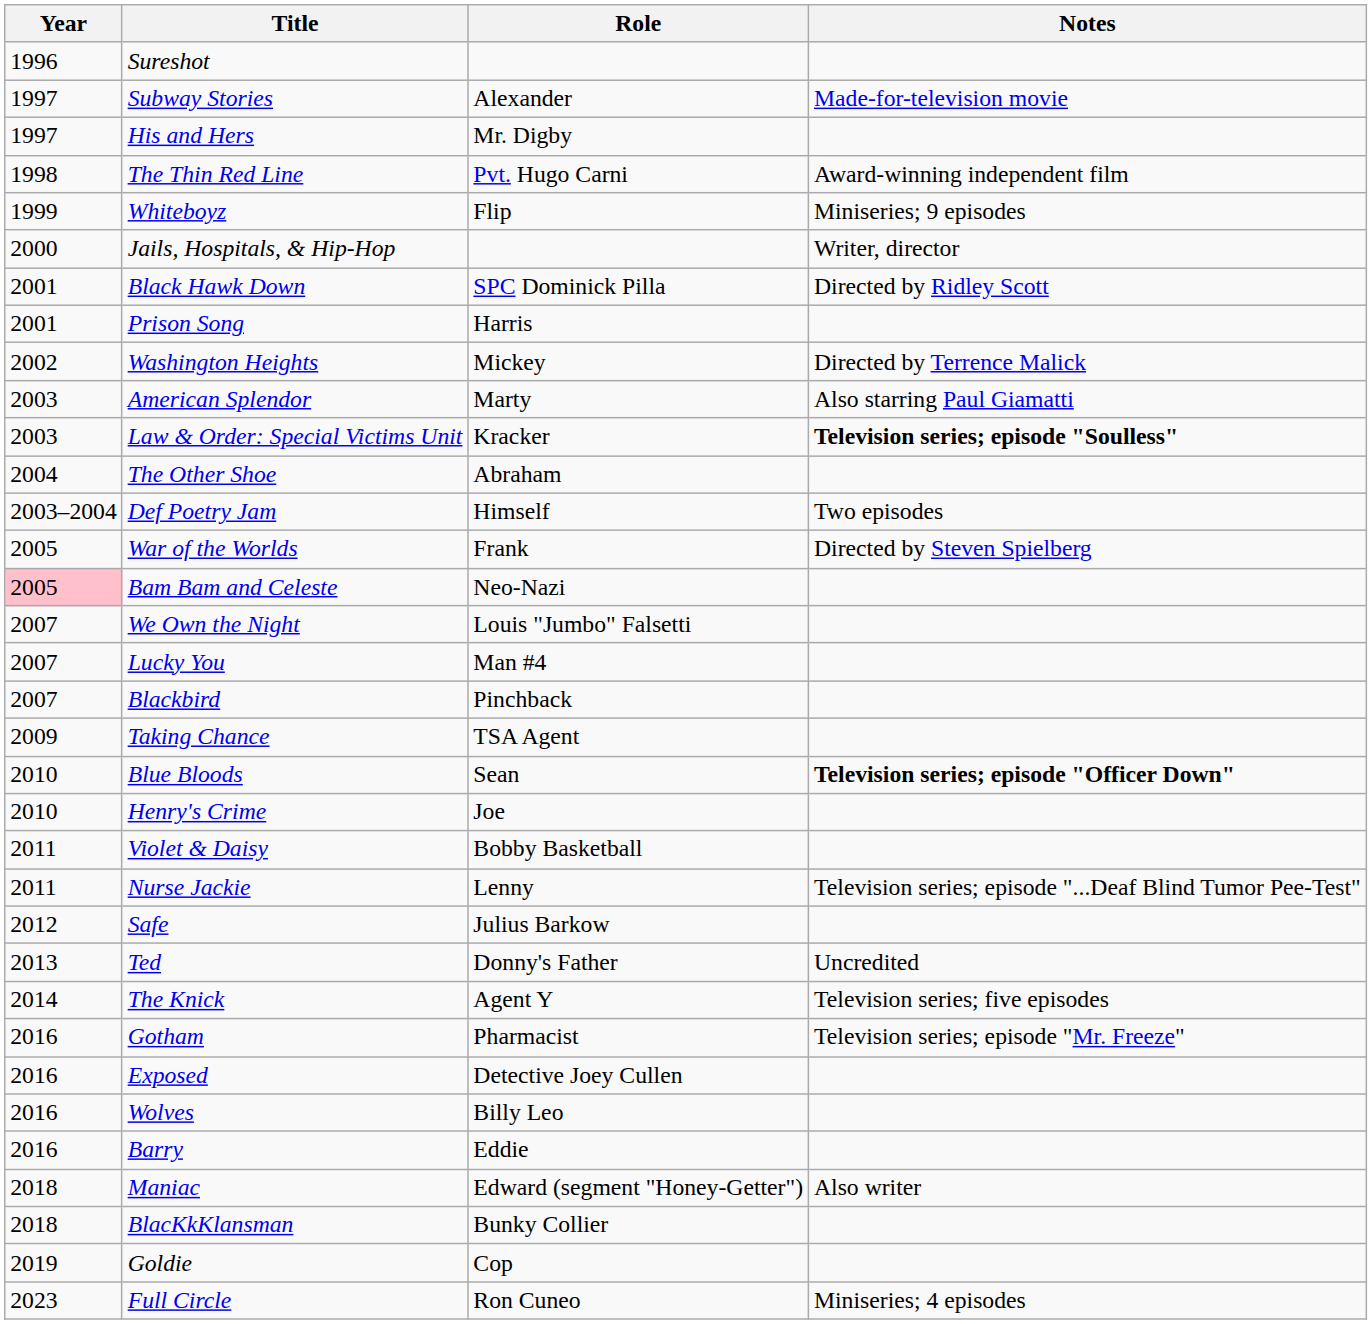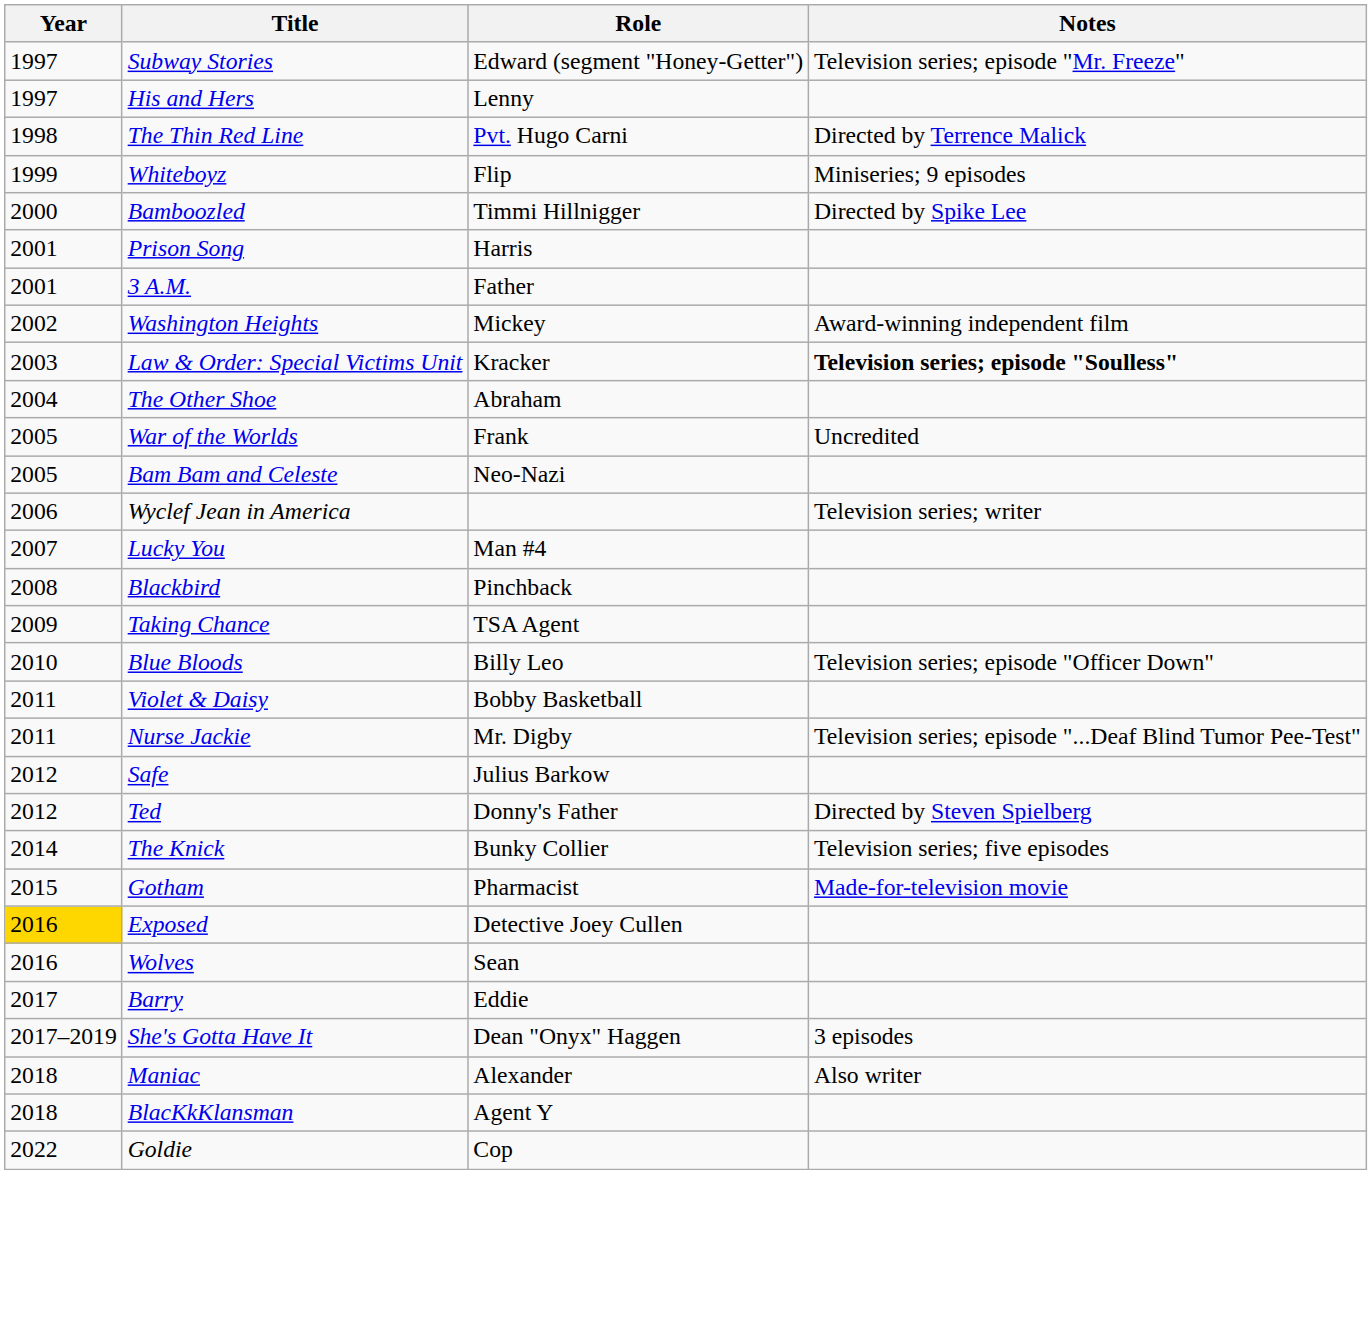 <table class="wikitable sortable">
 <tr>
 <th>Year</th>
 <th>Title</th>
 <th>Role</th>
 <th class="unsortable">Notes</th>
 </tr>
 <tr>
-<td>1996</td>
-<td><em>Sureshot</em></td>
-<td></td>
-<td></td>
-</tr>
-<tr>
 <td>1997</td>
 <td><em><a href='#'>Subway Stories</a></em></td>
-<td>Alexander</td>
-<td><a href='#'>Made-for-television movie</a></td>
+<td>Edward (segment "Honey-Getter")</td>
+<td>Television series; episode "<a href='#'>Mr. Freeze</a>"</td>
 </tr>
 <tr>
 <td>1997</td>
 <td><em><a href='#'>His and Hers</a></em></td>
-<td>Mr. Digby</td>
+<td>Lenny</td>
 <td></td>
 </tr>
 <tr>
 <td>1998</td>
 <td><em><a href='#'>The Thin Red Line</a></em></td>
 <td><a href='#'>Pvt.</a> Hugo Carni</td>
-<td>Award-winning independent film</td>
+<td>Directed by <a href='#'>Terrence Malick</a></td>
 </tr>
 <tr>
 <td>1999</td>
 <td><em><a href='#'>Whiteboyz</a></em></td>
 <td>Flip</td>
 <td>Miniseries; 9 episodes</td>
 </tr>
 <tr>
 <td>2000</td>
-<td><em>Jails, Hospitals, & Hip-Hop</em></td>
-<td></td>
-<td>Writer, director</td>
-</tr>
-<tr>
-<td>2001</td>
-<td><em><a href='#'>Black Hawk Down</a></em></td>
-<td><a href='#'>SPC</a> Dominick Pilla</td>
-<td>Directed by <a href='#'>Ridley Scott</a></td>
+<td><em><a href='#'>Bamboozled</a></em></td>
+<td>Timmi Hillnigger</td>
+<td>Directed by <a href='#'>Spike Lee</a></td>
 </tr>
 <tr>
 <td>2001</td>
 <td><em><a href='#'>Prison Song</a></em></td>
 <td>Harris</td>
 <td></td>
 </tr>
 <tr>
+<td>2001</td>
+<td><em><a href='#'>3 A.M.</a></em></td>
+<td>Father</td>
+<td></td>
+</tr>
+<tr>
 <td>2002</td>
 <td><em><a href='#'>Washington Heights</a></em></td>
 <td>Mickey</td>
-<td>Directed by <a href='#'>Terrence Malick</a></td>
-</tr>
-<tr>
-<td>2003</td>
-<td><em><a href='#'>American Splendor</a></em></td>
-<td>Marty</td>
-<td>Also starring <a href='#'>Paul Giamatti</a></td>
+<td>Award-winning independent film</td>
 </tr>
 <tr>
 <td>2003</td>
 <td><em><a href='#'>Law & Order: Special Victims Unit</a></em></td>
 <td>Kracker</td>
 <td><strong>Television series; episode "Soulless"</strong></td>
 </tr>
 <tr>
 <td>2004</td>
 <td><em><a href='#'>The Other Shoe</a></em></td>
 <td>Abraham</td>
 <td></td>
 </tr>
 <tr>
-<td>2003–2004</td>
-<td><em><a href='#'>Def Poetry Jam</a></em></td>
-<td>Himself</td>
-<td>Two episodes</td>
+<td>2005</td>
+<td><em><a href='#'>War of the Worlds</a></em></td>
+<td>Frank</td>
+<td>Uncredited</td>
 </tr>
 <tr>
 <td>2005</td>
-<td><em><a href='#'>War of the Worlds</a></em></td>
-<td>Frank</td>
-<td>Directed by <a href='#'>Steven Spielberg</a></td>
-</tr>
-<tr>
-<td style="background: pink;">2005</td>
 <td><em><a href='#'>Bam Bam and Celeste</a></em></td>
 <td>Neo-Nazi</td>
 <td></td>
 </tr>
-<tr>
-<td>2007</td>
-<td><em><a href='#'>We Own the Night</a></em></td>
-<td>Louis "Jumbo" Falsetti</td>
+<tr '>
+<td>2006</td>
+<td><em>Wyclef Jean in America</em></td>
 <td></td>
+<td>Television series; writer</td>
 </tr>
 <tr>
 <td>2007</td>
 <td><em><a href='#'>Lucky You</a></em></td>
 <td>Man #4</td>
 <td></td>
 </tr>
 <tr>
-<td>2007</td>
+<td>2008</td>
 <td><em><a href='#'>Blackbird</a></em></td>
 <td>Pinchback</td>
 <td></td>
 </tr>
 <tr>
 <td>2009</td>
 <td><em><a href='#'>Taking Chance</a></em></td>
 <td>TSA Agent</td>
 <td></td>
 </tr>
 <tr>
 <td>2010</td>
 <td><em><a href='#'>Blue Bloods</a></em></td>
-<td>Sean</td>
-<td><strong>Television series; episode "Officer Down"</strong></td>
-</tr>
-<tr>
-<td>2010</td>
-<td><em><a href='#'>Henry's Crime</a></em></td>
-<td>Joe</td>
-<td></td>
+<td>Billy Leo</td>
+<td>Television series; episode "Officer Down"</td>
 </tr>
 <tr>
 <td>2011</td>
 <td><em><a href='#'>Violet & Daisy</a></em></td>
 <td>Bobby Basketball</td>
 <td></td>
 </tr>
 <tr>
 <td>2011</td>
 <td><em><a href='#'>Nurse Jackie</a></em></td>
-<td>Lenny</td>
+<td>Mr. Digby</td>
 <td>Television series; episode "...Deaf Blind Tumor Pee-Test"</td>
 </tr>
 <tr>
 <td>2012</td>
 <td><em><a href='#'>Safe</a></em></td>
 <td>Julius Barkow</td>
 <td></td>
 </tr>
 <tr>
-<td>2013</td>
+<td>2012</td>
 <td><em><a href='#'>Ted</a></em></td>
 <td>Donny's Father</td>
-<td>Uncredited</td>
+<td>Directed by <a href='#'>Steven Spielberg</a></td>
 </tr>
 <tr>
 <td>2014</td>
 <td><em><a href='#'>The Knick</a></em></td>
-<td>Agent Y</td>
+<td>Bunky Collier</td>
 <td>Television series; five episodes</td>
 </tr>
 <tr>
-<td>2016</td>
+<td>2015</td>
 <td><em><a href='#'>Gotham</a></em></td>
 <td>Pharmacist</td>
-<td>Television series; episode "<a href='#'>Mr. Freeze</a>"</td>
+<td><a href='#'>Made-for-television movie</a></td>
 </tr>
 <tr>
-<td>2016</td>
+<td style="background: gold;">2016</td>
 <td><em><a href='#'>Exposed</a></em></td>
 <td>Detective Joey Cullen</td>
 <td></td>
 </tr>
 <tr>
 <td>2016</td>
 <td><em><a href='#'>Wolves</a></em></td>
-<td>Billy Leo</td>
+<td>Sean</td>
 <td></td>
 </tr>
 <tr>
-<td>2016</td>
+<td>2017</td>
 <td><em><a href='#'>Barry</a></em></td>
 <td>Eddie</td>
 <td></td>
 </tr>
 <tr>
+<td>2017–2019</td>
+<td><em><a href='#'>She's Gotta Have It</a></em></td>
+<td>Dean "Onyx" Haggen</td>
+<td>3 episodes</td>
+</tr>
+<tr>
 <td>2018</td>
 <td><em><a href='#'>Maniac</a></em></td>
-<td>Edward (segment "Honey-Getter")</td>
+<td>Alexander</td>
 <td>Also writer</td>
 </tr>
 <tr>
 <td>2018</td>
 <td><em><a href='#'>BlacKkKlansman</a></em></td>
-<td>Bunky Collier</td>
+<td>Agent Y</td>
 <td></td>
 </tr>
 <tr>
-<td>2019</td>
+<td>2022</td>
 <td><em>Goldie</em></td>
 <td>Cop</td>
 <td></td>
 </tr>
-<tr>
-<td>2023</td>
-<td><em><a href='#'>Full Circle</a></em></td>
-<td>Ron Cuneo</td>
-<td>Miniseries; 4 episodes</td>
-</tr>
 </table>
